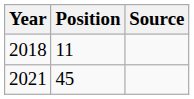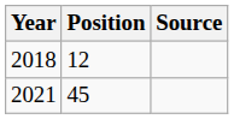 <table class="wikitable">
 <tr>
 <th>Year</th>
 <th>Position</th>
 <th>Source</th>
 </tr>
 <tr>
 <td>2018</td>
-<td>11</td>
+<td>12</td>
 <td></td>
 </tr>
 <tr>
 <td>2021</td>
 <td>45</td>
 <td></td>
 </tr>
 </table>
